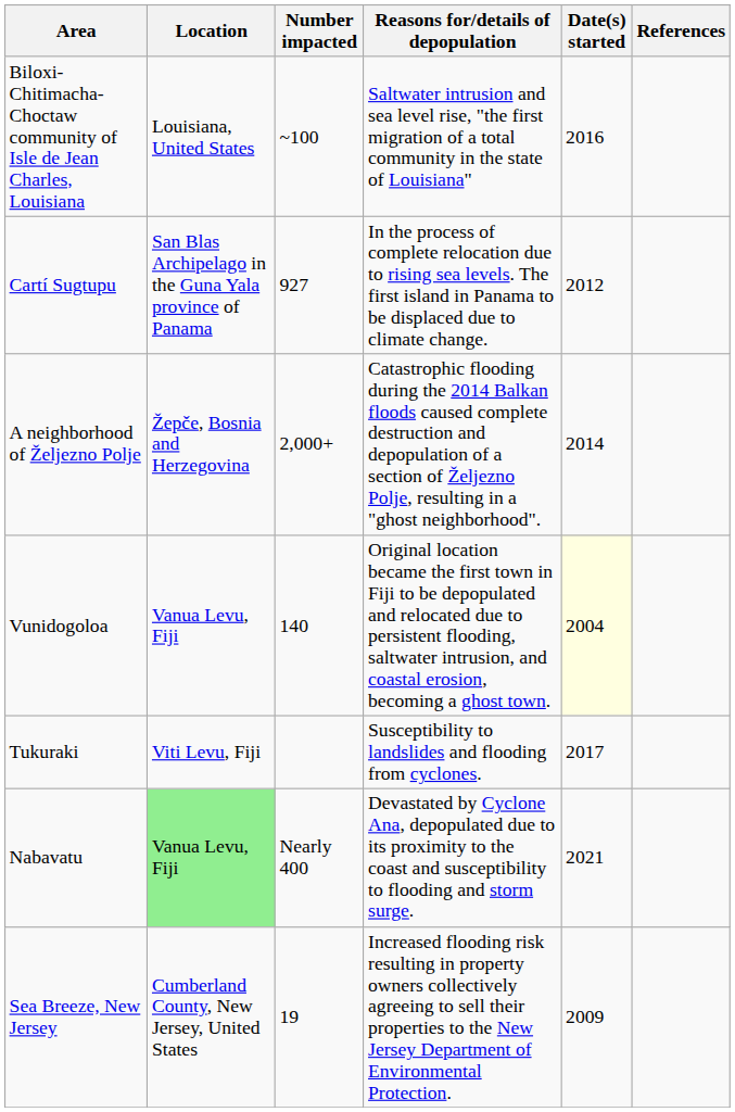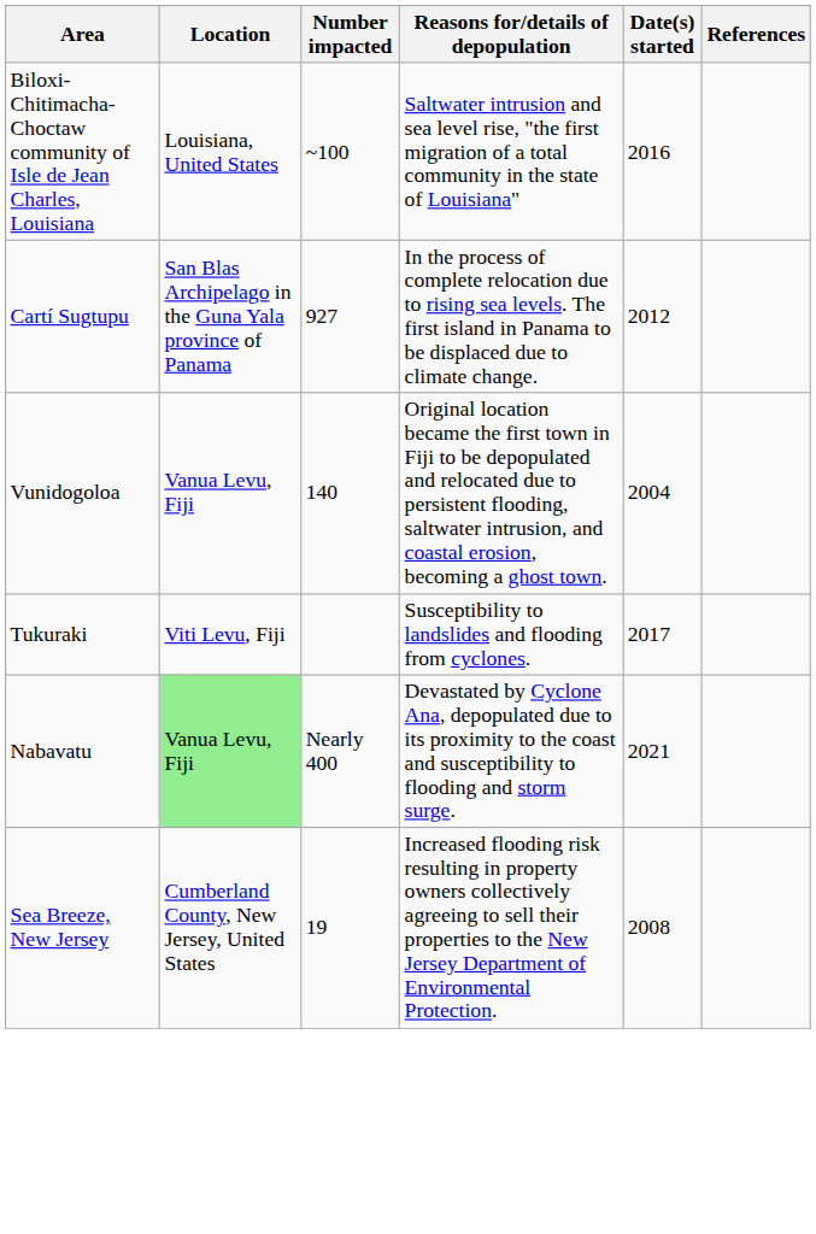 <table class="wikitable sortable">
 <tr>
 <th>Area</th>
 <th>Location</th>
 <th>Number impacted</th>
 <th>Reasons for/details of depopulation</th>
 <th>Date(s) started</th>
 <th>References</th>
 </tr>
 <tr>
 <td>Biloxi-Chitimacha-Choctaw community of <a href='#'>Isle de Jean Charles, Louisiana</a></td>
 <td>Louisiana, <a href='#'>United States</a></td>
 <td>~100</td>
 <td><a href='#'>Saltwater intrusion</a> and sea level rise, "the first migration of a total community in the state of <a href='#'>Louisiana</a>"</td>
 <td>2016</td>
 <td></td>
 </tr>
 <tr>
 <td><a href='#'>Cartí Sugtupu</a></td>
 <td><a href='#'>San Blas Archipelago</a> in the <a href='#'>Guna Yala</a> <a href='#'>province</a> of <a href='#'>Panama</a></td>
 <td>927</td>
 <td>In the process of complete relocation due to <a href='#'>rising sea levels</a>. The first island in Panama to be displaced due to climate change.</td>
 <td>2012</td>
 <td></td>
 </tr>
 <tr>
-<td>A neighborhood of <a href='#'>Željezno Polje</a></td>
-<td><a href='#'>Žepče</a>, <a href='#'>Bosnia and Herzegovina</a></td>
-<td>2,000+</td>
-<td>Catastrophic flooding during the <a href='#'>2014 Balkan floods</a> caused complete destruction and depopulation of a section of <a href='#'>Željezno Polje</a>, resulting in a "ghost neighborhood".</td>
-<td>2014</td>
-<td></td>
-</tr>
-<tr>
 <td>Vunidogoloa</td>
 <td><a href='#'>Vanua Levu</a>, <a href='#'>Fiji</a></td>
 <td>140</td>
 <td>Original location became the first town in Fiji to be depopulated and relocated due to persistent flooding, saltwater intrusion, and <a href='#'>coastal erosion</a>, becoming a <a href='#'>ghost town</a>.</td>
-<td style="background: lightyellow;">2004</td>
+<td>2004</td>
 <td></td>
 </tr>
 <tr>
 <td>Tukuraki</td>
 <td><a href='#'>Viti Levu</a>, Fiji</td>
 <td></td>
 <td>Susceptibility to <a href='#'>landslides</a> and flooding from <a href='#'>cyclones</a>.</td>
 <td>2017</td>
 <td></td>
 </tr>
 <tr>
 <td>Nabavatu</td>
 <td style="background: lightgreen;">Vanua Levu, Fiji</td>
 <td>Nearly 400</td>
 <td>Devastated by <a href='#'>Cyclone Ana</a>, depopulated due to its proximity to the coast and susceptibility to flooding and <a href='#'>storm surge</a>.</td>
 <td>2021</td>
 <td></td>
 </tr>
 <tr>
 <td><a href='#'>Sea Breeze, New Jersey</a></td>
 <td><a href='#'>Cumberland County</a>, New Jersey, United States</td>
 <td>19</td>
 <td>Increased flooding risk resulting in property owners collectively agreeing to sell their properties to the <a href='#'>New Jersey Department of Environmental Protection</a>.</td>
-<td>2009</td>
+<td>2008</td>
 <td></td>
 </tr>
 </table>
